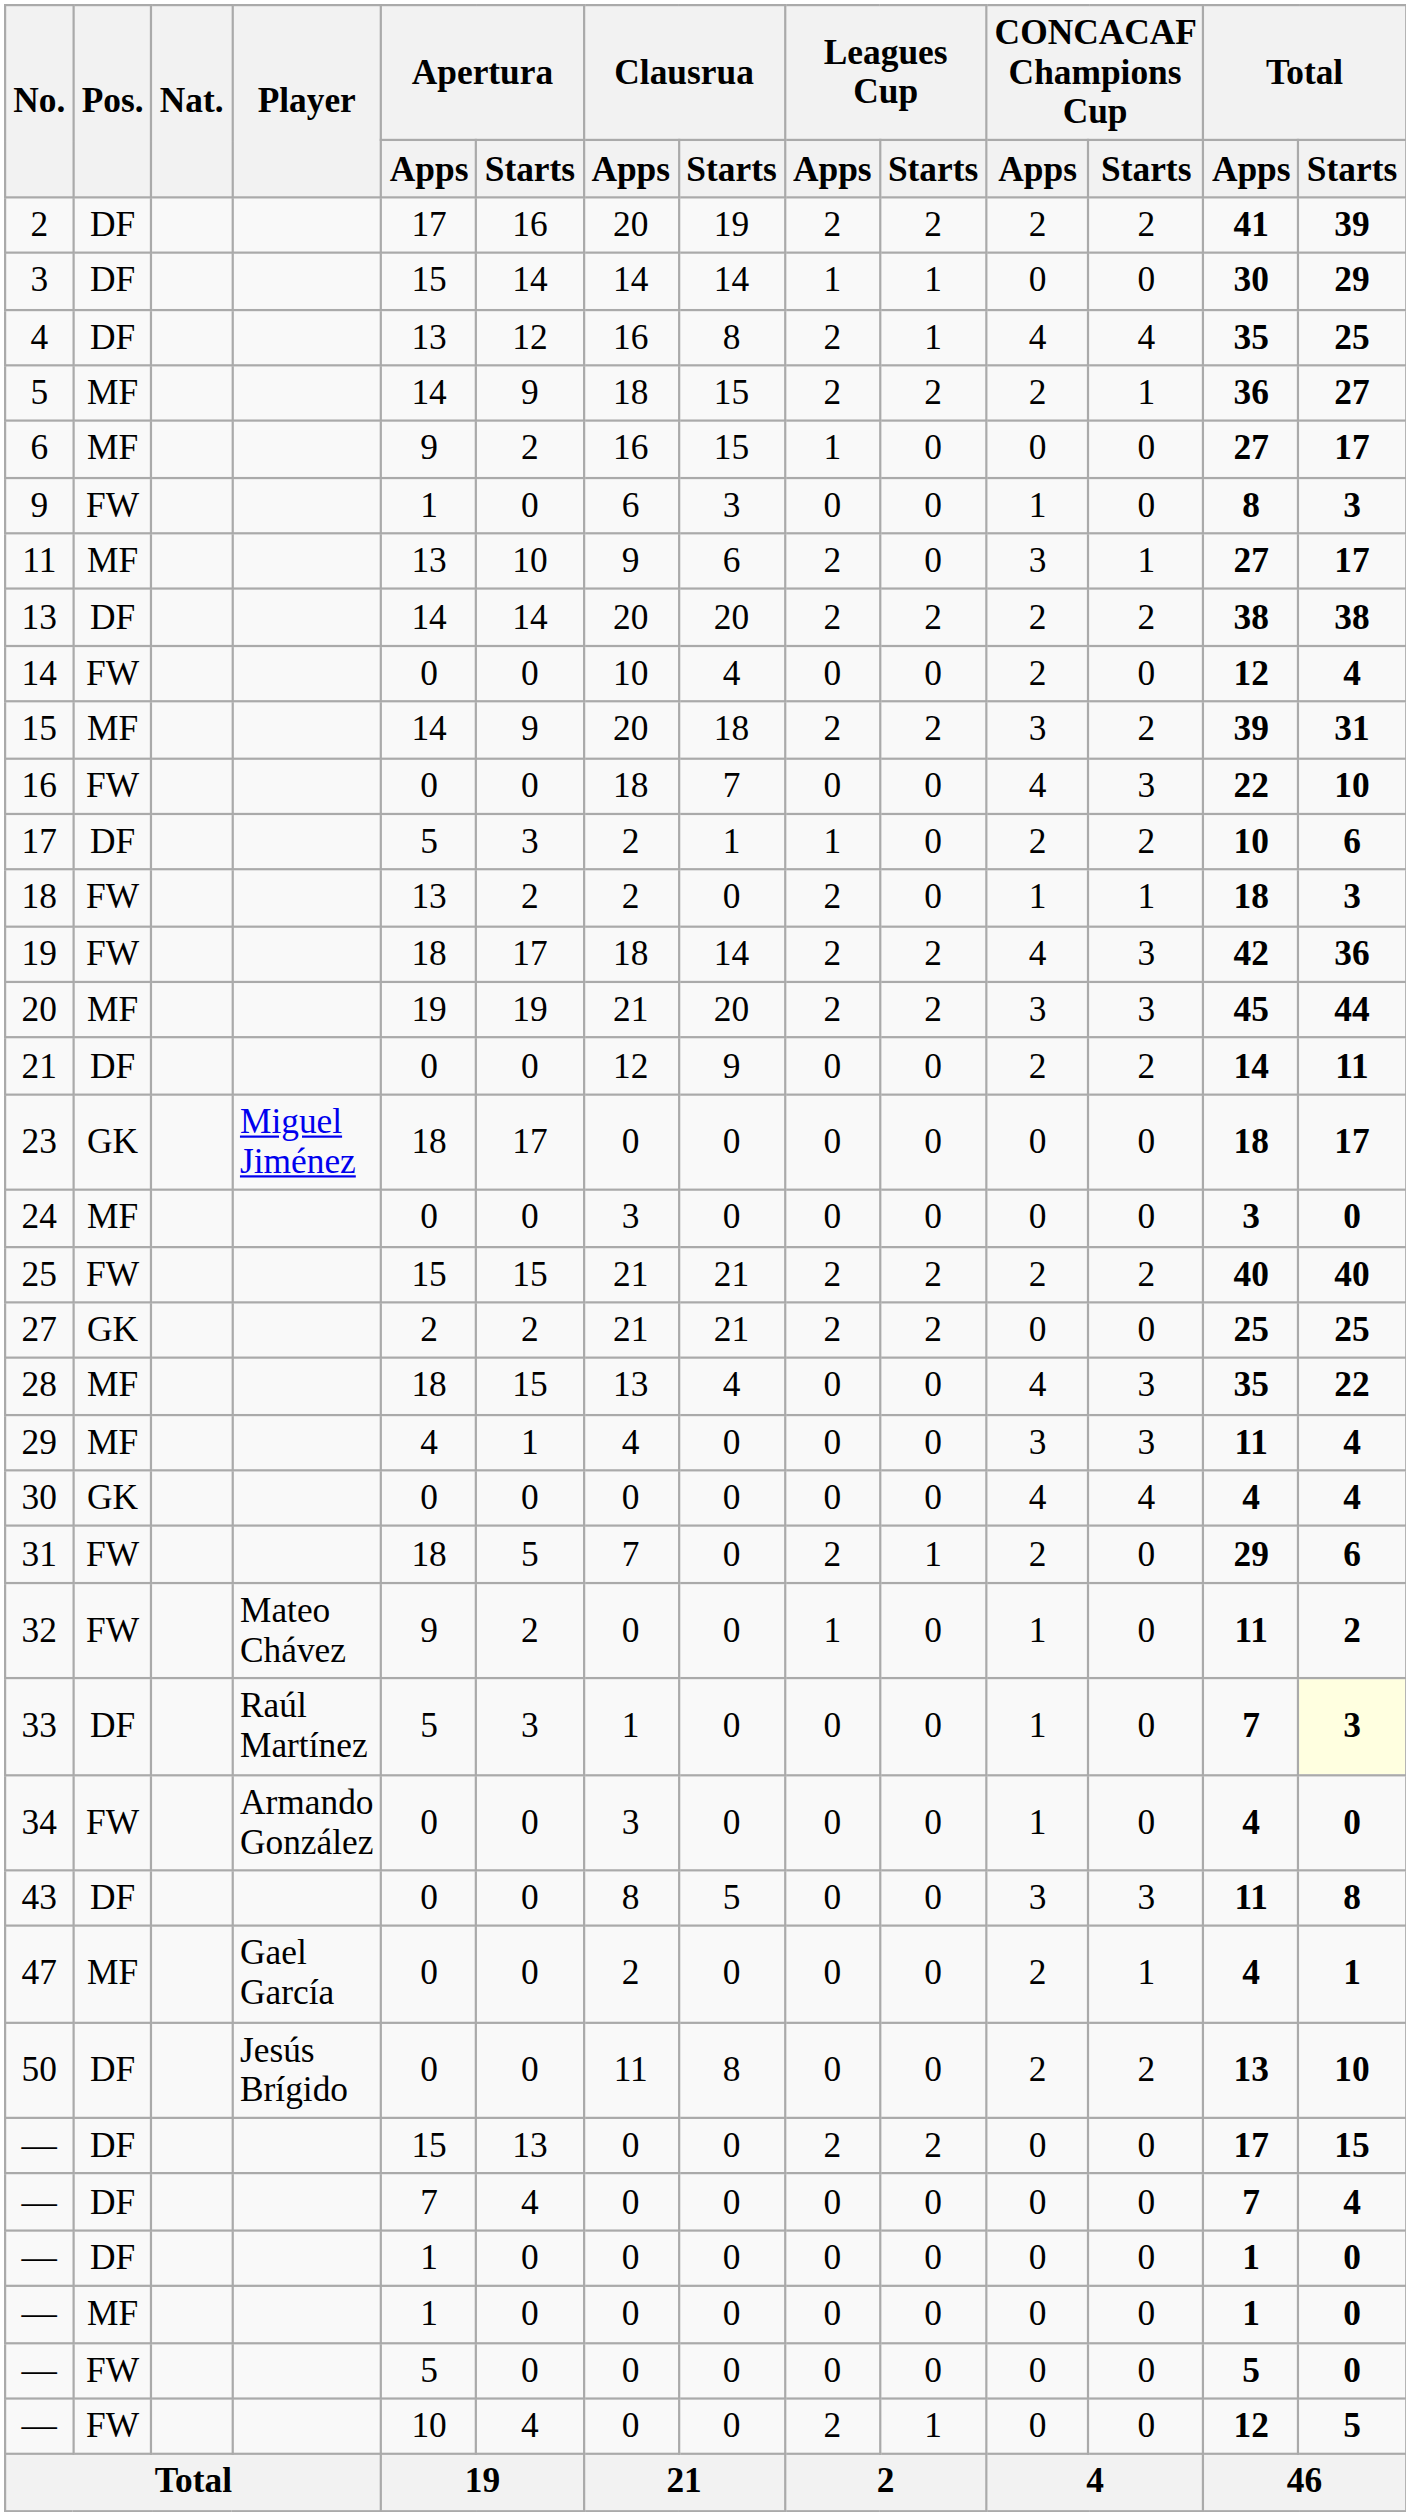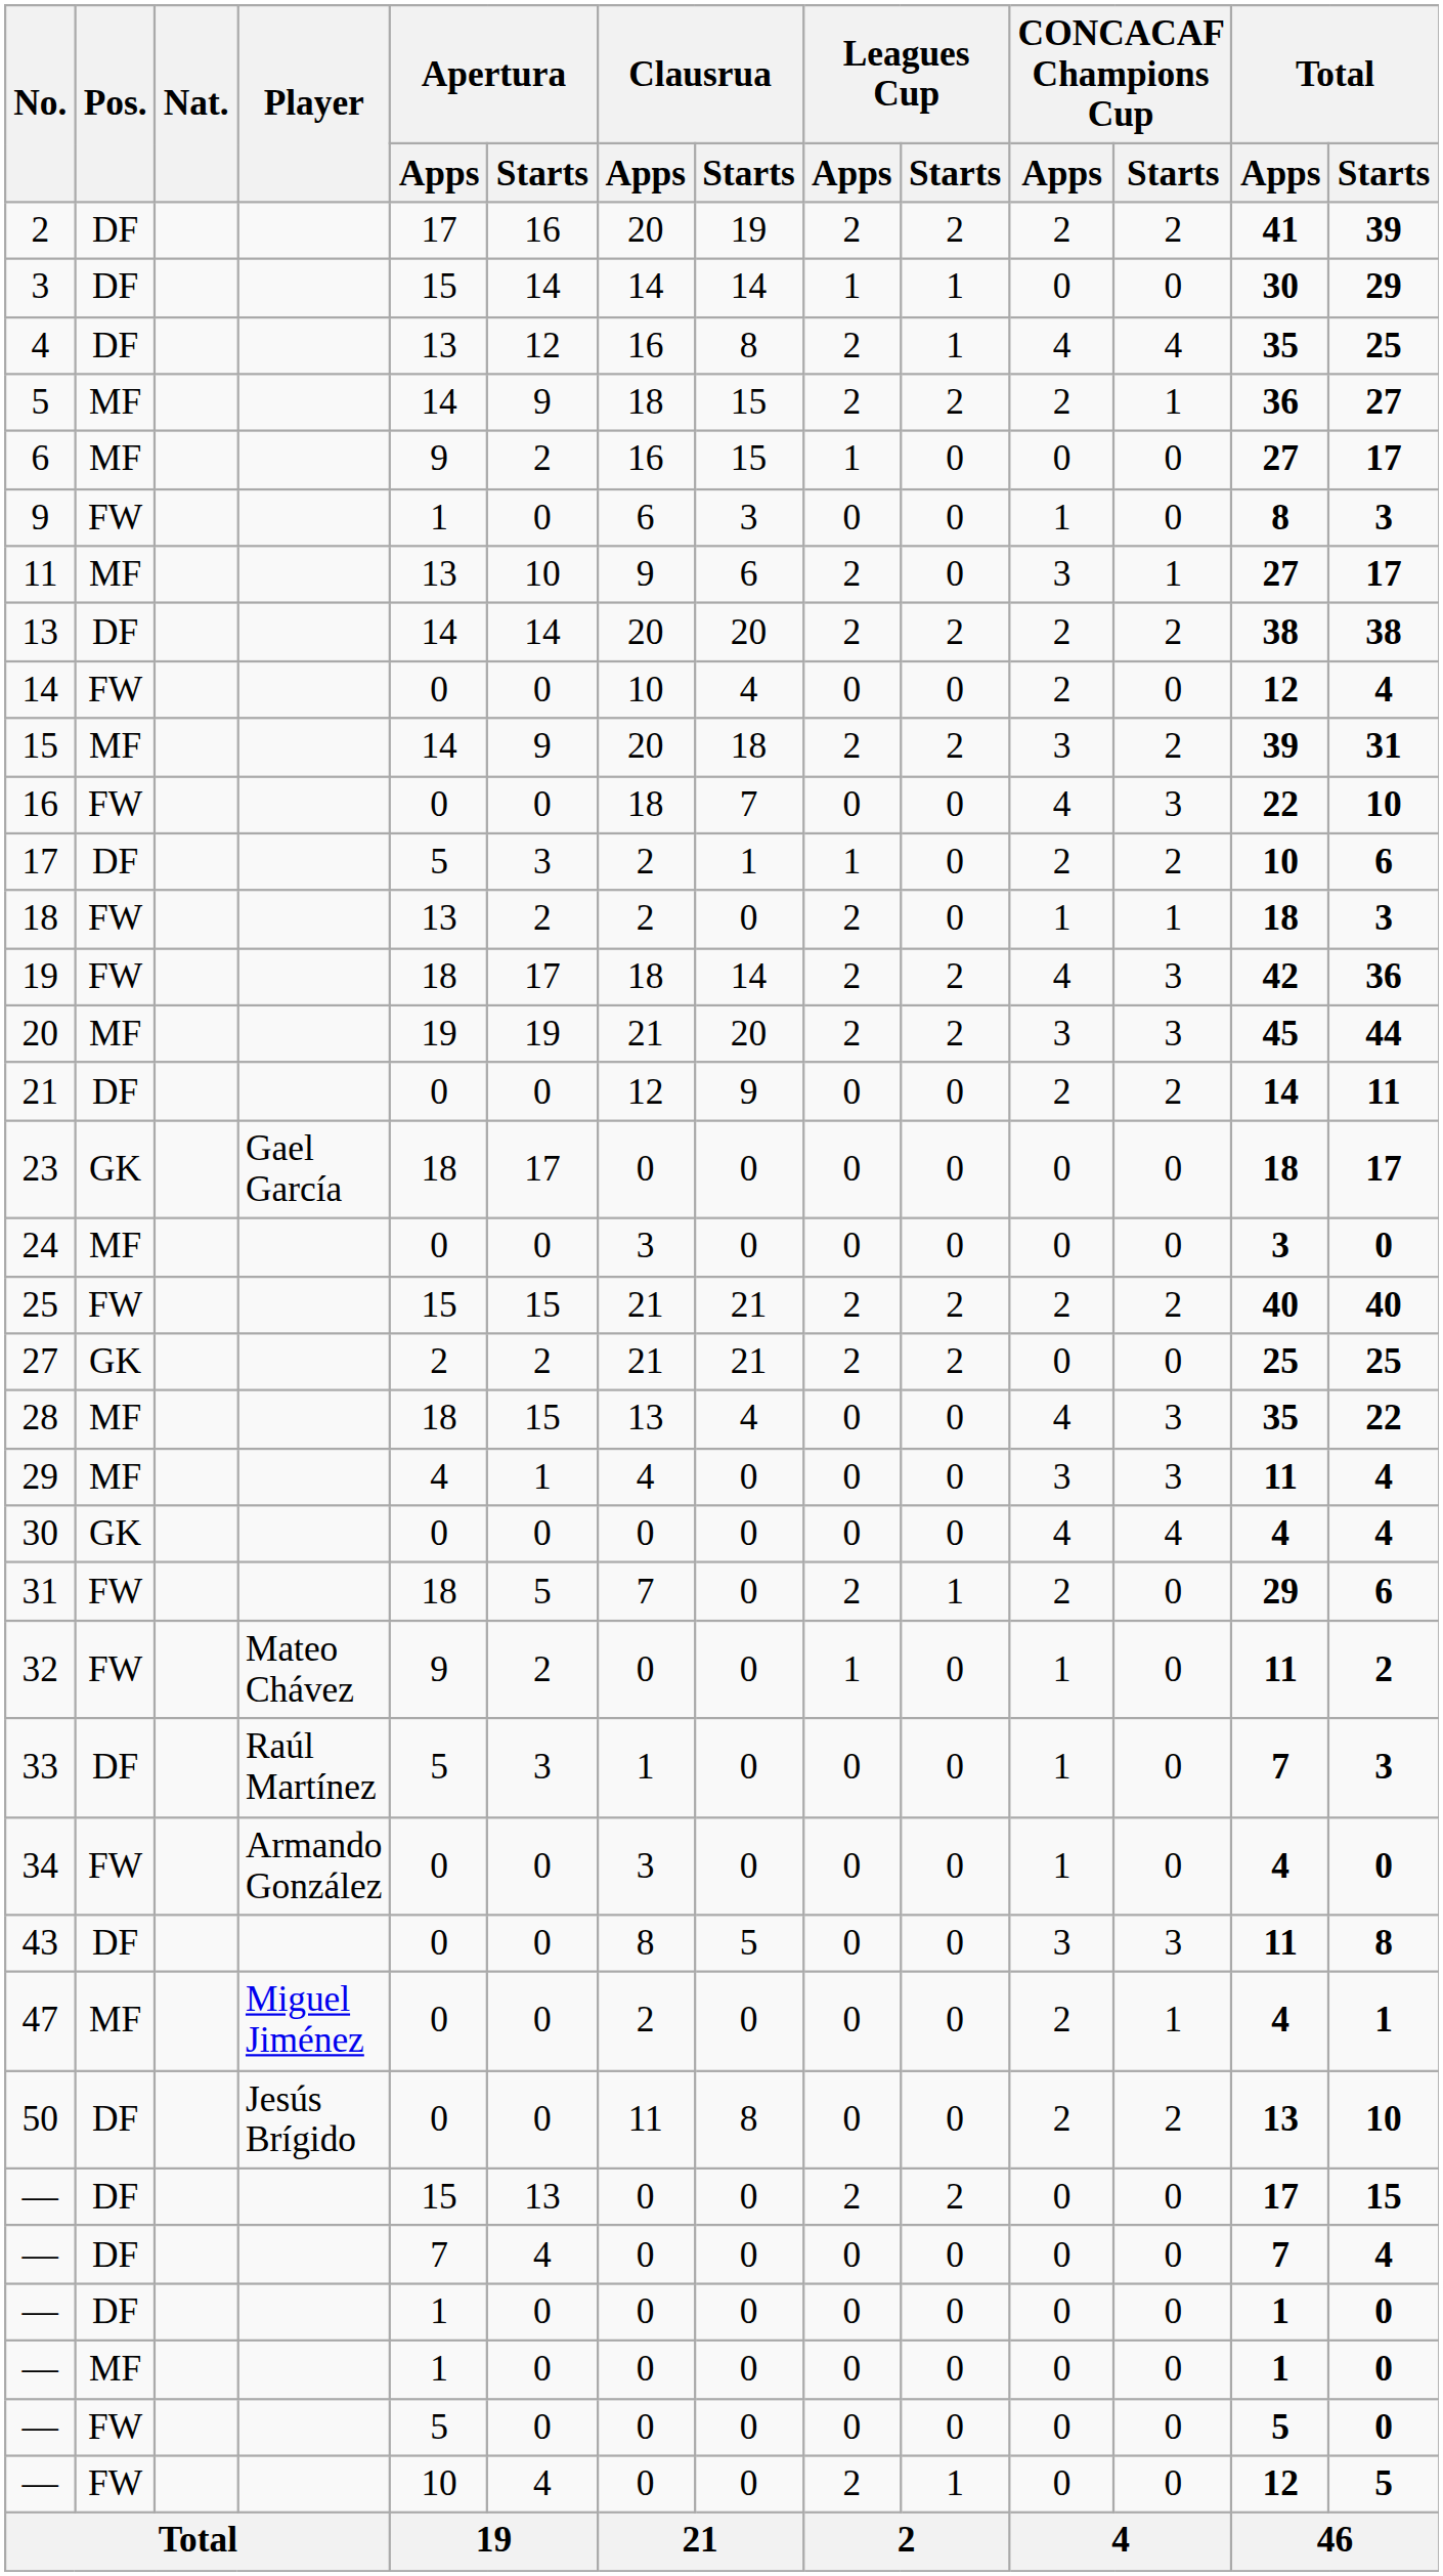 <table class="wikitable sortable" style="text-align:center">
 <tr>
 <th rowspan="2">No.</th>
 <th rowspan="2">Pos.</th>
 <th rowspan="2">Nat.</th>
 <th rowspan="2">Player</th>
 <th colspan="2">Apertura</th>
 <th colspan="2">Clausrua</th>
 <th colspan="2">Leagues Cup</th>
 <th colspan="2">CONCACAF Champions Cup</th>
 <th colspan="2">Total</th>
 </tr>
 <tr>
 <th>Apps</th>
 <th>Starts</th>
 <th>Apps</th>
 <th>Starts</th>
 <th>Apps</th>
 <th>Starts</th>
 <th>Apps</th>
 <th>Starts</th>
 <th>Apps</th>
 <th>Starts</th>
 </tr>
 <tr>
 <td>2</td>
 <td>DF</td>
 <td></td>
 <td align=left></td>
 <td>17</td>
 <td>16</td>
 <td>20</td>
 <td>19</td>
 <td>2</td>
 <td>2</td>
 <td>2</td>
 <td>2</td>
 <td><strong>41</strong></td>
 <td><strong>39</strong></td>
 </tr>
 <tr>
 <td>3</td>
 <td>DF</td>
 <td></td>
 <td align=left></td>
 <td>15</td>
 <td>14</td>
 <td>14</td>
 <td>14</td>
 <td>1</td>
 <td>1</td>
 <td>0</td>
 <td>0</td>
 <td><strong>30</strong></td>
 <td><strong>29</strong></td>
 </tr>
 <tr>
 <td>4</td>
 <td>DF</td>
 <td></td>
 <td align=left></td>
 <td>13</td>
 <td>12</td>
 <td>16</td>
 <td>8</td>
 <td>2</td>
 <td>1</td>
 <td>4</td>
 <td>4</td>
 <td><strong>35</strong></td>
 <td><strong>25</strong></td>
 </tr>
 <tr>
 <td>5</td>
 <td>MF</td>
 <td></td>
 <td align=left></td>
 <td>14</td>
 <td>9</td>
 <td>18</td>
 <td>15</td>
 <td>2</td>
 <td>2</td>
 <td>2</td>
 <td>1</td>
 <td><strong>36</strong></td>
 <td><strong>27</strong></td>
 </tr>
 <tr>
 <td>6</td>
 <td>MF</td>
 <td></td>
 <td align=left></td>
 <td>9</td>
 <td>2</td>
 <td>16</td>
 <td>15</td>
 <td>1</td>
 <td>0</td>
 <td>0</td>
 <td>0</td>
 <td><strong>27</strong></td>
 <td><strong>17</strong></td>
 </tr>
 <tr>
 <td>9</td>
 <td>FW</td>
 <td></td>
 <td align=left></td>
 <td>1</td>
 <td>0</td>
 <td>6</td>
 <td>3</td>
 <td>0</td>
 <td>0</td>
 <td>1</td>
 <td>0</td>
 <td><strong>8</strong></td>
 <td><strong>3</strong></td>
 </tr>
 <tr>
 <td>11</td>
 <td>MF</td>
 <td></td>
 <td align=left></td>
 <td>13</td>
 <td>10</td>
 <td>9</td>
 <td>6</td>
 <td>2</td>
 <td>0</td>
 <td>3</td>
 <td>1</td>
 <td><strong>27</strong></td>
 <td><strong>17</strong></td>
 </tr>
 <tr>
 <td>13</td>
 <td>DF</td>
 <td></td>
 <td align=left></td>
 <td>14</td>
 <td>14</td>
 <td>20</td>
 <td>20</td>
 <td>2</td>
 <td>2</td>
 <td>2</td>
 <td>2</td>
 <td><strong>38</strong></td>
 <td><strong>38</strong></td>
 </tr>
 <tr>
 <td>14</td>
 <td>FW</td>
 <td></td>
 <td align=left></td>
 <td>0</td>
 <td>0</td>
 <td>10</td>
 <td>4</td>
 <td>0</td>
 <td>0</td>
 <td>2</td>
 <td>0</td>
 <td><strong>12</strong></td>
 <td><strong>4</strong></td>
 </tr>
 <tr>
 <td>15</td>
 <td>MF</td>
 <td></td>
 <td align=left></td>
 <td>14</td>
 <td>9</td>
 <td>20</td>
 <td>18</td>
 <td>2</td>
 <td>2</td>
 <td>3</td>
 <td>2</td>
 <td><strong>39</strong></td>
 <td><strong>31</strong></td>
 </tr>
 <tr>
 <td>16</td>
 <td>FW</td>
 <td></td>
 <td align=left></td>
 <td>0</td>
 <td>0</td>
 <td>18</td>
 <td>7</td>
 <td>0</td>
 <td>0</td>
 <td>4</td>
 <td>3</td>
 <td><strong>22</strong></td>
 <td><strong>10</strong></td>
 </tr>
 <tr>
 <td>17</td>
 <td>DF</td>
 <td></td>
 <td align=left></td>
 <td>5</td>
 <td>3</td>
 <td>2</td>
 <td>1</td>
 <td>1</td>
 <td>0</td>
 <td>2</td>
 <td>2</td>
 <td><strong>10</strong></td>
 <td><strong>6</strong></td>
 </tr>
 <tr>
 <td>18</td>
 <td>FW</td>
 <td></td>
 <td align=left></td>
 <td>13</td>
 <td>2</td>
 <td>2</td>
 <td>0</td>
 <td>2</td>
 <td>0</td>
 <td>1</td>
 <td>1</td>
 <td><strong>18</strong></td>
 <td><strong>3</strong></td>
 </tr>
 <tr>
 <td>19</td>
 <td>FW</td>
 <td></td>
 <td align=left></td>
 <td>18</td>
 <td>17</td>
 <td>18</td>
 <td>14</td>
 <td>2</td>
 <td>2</td>
 <td>4</td>
 <td>3</td>
 <td><strong>42</strong></td>
 <td><strong>36</strong></td>
 </tr>
 <tr>
 <td>20</td>
 <td>MF</td>
 <td></td>
 <td align=left></td>
 <td>19</td>
 <td>19</td>
 <td>21</td>
 <td>20</td>
 <td>2</td>
 <td>2</td>
 <td>3</td>
 <td>3</td>
 <td><strong>45</strong></td>
 <td><strong>44</strong></td>
 </tr>
 <tr>
 <td>21</td>
 <td>DF</td>
 <td></td>
 <td align=left></td>
 <td>0</td>
 <td>0</td>
 <td>12</td>
 <td>9</td>
 <td>0</td>
 <td>0</td>
 <td>2</td>
 <td>2</td>
 <td><strong>14</strong></td>
 <td><strong>11</strong></td>
 </tr>
 <tr>
 <td>23</td>
 <td>GK</td>
 <td></td>
-<td align=left><a href='#'>Miguel Jiménez</a></td>
+<td align=left>Gael García</td>
 <td>18</td>
 <td>17</td>
 <td>0</td>
 <td>0</td>
 <td>0</td>
 <td>0</td>
 <td>0</td>
 <td>0</td>
 <td><strong>18</strong></td>
 <td><strong>17</strong></td>
 </tr>
 <tr>
 <td>24</td>
 <td>MF</td>
 <td></td>
 <td align=left></td>
 <td>0</td>
 <td>0</td>
 <td>3</td>
 <td>0</td>
 <td>0</td>
 <td>0</td>
 <td>0</td>
 <td>0</td>
 <td><strong>3</strong></td>
 <td><strong>0</strong></td>
 </tr>
 <tr>
 <td>25</td>
 <td>FW</td>
 <td></td>
 <td align=left></td>
 <td>15</td>
 <td>15</td>
 <td>21</td>
 <td>21</td>
 <td>2</td>
 <td>2</td>
 <td>2</td>
 <td>2</td>
 <td><strong>40</strong></td>
 <td><strong>40</strong></td>
 </tr>
 <tr>
 <td>27</td>
 <td>GK</td>
 <td></td>
 <td align=left></td>
 <td>2</td>
 <td>2</td>
 <td>21</td>
 <td>21</td>
 <td>2</td>
 <td>2</td>
 <td>0</td>
 <td>0</td>
 <td><strong>25</strong></td>
 <td><strong>25</strong></td>
 </tr>
 <tr>
 <td>28</td>
 <td>MF</td>
 <td></td>
 <td align=left></td>
 <td>18</td>
 <td>15</td>
 <td>13</td>
 <td>4</td>
 <td>0</td>
 <td>0</td>
 <td>4</td>
 <td>3</td>
 <td><strong>35</strong></td>
 <td><strong>22</strong></td>
 </tr>
 <tr>
 <td>29</td>
 <td>MF</td>
 <td></td>
 <td align=left></td>
 <td>4</td>
 <td>1</td>
 <td>4</td>
 <td>0</td>
 <td>0</td>
 <td>0</td>
 <td>3</td>
 <td>3</td>
 <td><strong>11</strong></td>
 <td><strong>4</strong></td>
 </tr>
 <tr>
 <td>30</td>
 <td>GK</td>
 <td></td>
 <td align=left></td>
 <td>0</td>
 <td>0</td>
 <td>0</td>
 <td>0</td>
 <td>0</td>
 <td>0</td>
 <td>4</td>
 <td>4</td>
 <td><strong>4</strong></td>
 <td><strong>4</strong></td>
 </tr>
 <tr>
 <td>31</td>
 <td>FW</td>
 <td></td>
 <td align=left></td>
 <td>18</td>
 <td>5</td>
 <td>7</td>
 <td>0</td>
 <td>2</td>
 <td>1</td>
 <td>2</td>
 <td>0</td>
 <td><strong>29</strong></td>
 <td><strong>6</strong></td>
 </tr>
 <tr>
 <td>32</td>
 <td>FW</td>
 <td></td>
 <td align=left>Mateo Chávez</td>
 <td>9</td>
 <td>2</td>
 <td>0</td>
 <td>0</td>
 <td>1</td>
 <td>0</td>
 <td>1</td>
 <td>0</td>
 <td><strong>11</strong></td>
 <td><strong>2</strong></td>
 </tr>
 <tr>
 <td>33</td>
 <td>DF</td>
 <td></td>
 <td align=left>Raúl Martínez</td>
 <td>5</td>
 <td>3</td>
 <td>1</td>
 <td>0</td>
 <td>0</td>
 <td>0</td>
 <td>1</td>
 <td>0</td>
 <td><strong>7</strong></td>
-<td style="background: lightyellow;"><strong>3</strong></td>
+<td><strong>3</strong></td>
 </tr>
 <tr>
 <td>34</td>
 <td>FW</td>
 <td></td>
 <td align=left>Armando González</td>
 <td>0</td>
 <td>0</td>
 <td>3</td>
 <td>0</td>
 <td>0</td>
 <td>0</td>
 <td>1</td>
 <td>0</td>
 <td><strong>4</strong></td>
 <td><strong>0</strong></td>
 </tr>
 <tr>
 <td>43</td>
 <td>DF</td>
 <td></td>
 <td align=left></td>
 <td>0</td>
 <td>0</td>
 <td>8</td>
 <td>5</td>
 <td>0</td>
 <td>0</td>
 <td>3</td>
 <td>3</td>
 <td><strong>11</strong></td>
 <td><strong>8</strong></td>
 </tr>
 <tr>
 <td>47</td>
 <td>MF</td>
 <td></td>
-<td align=left>Gael García</td>
+<td align=left><a href='#'>Miguel Jiménez</a></td>
 <td>0</td>
 <td>0</td>
 <td>2</td>
 <td>0</td>
 <td>0</td>
 <td>0</td>
 <td>2</td>
 <td>1</td>
 <td><strong>4</strong></td>
 <td><strong>1</strong></td>
 </tr>
 <tr>
 <td>50</td>
 <td>DF</td>
 <td></td>
 <td align=left>Jesús Brígido</td>
 <td>0</td>
 <td>0</td>
 <td>11</td>
 <td>8</td>
 <td>0</td>
 <td>0</td>
 <td>2</td>
 <td>2</td>
 <td><strong>13</strong></td>
 <td><strong>10</strong></td>
 </tr>
 <tr>
 <td>—</td>
 <td>DF</td>
 <td></td>
 <td align=left></td>
 <td>15</td>
 <td>13</td>
 <td>0</td>
 <td>0</td>
 <td>2</td>
 <td>2</td>
 <td>0</td>
 <td>0</td>
 <td><strong>17</strong></td>
 <td><strong>15</strong></td>
 </tr>
 <tr>
 <td>—</td>
 <td>DF</td>
 <td></td>
 <td align=left></td>
 <td>7</td>
 <td>4</td>
 <td>0</td>
 <td>0</td>
 <td>0</td>
 <td>0</td>
 <td>0</td>
 <td>0</td>
 <td><strong>7</strong></td>
 <td><strong>4</strong></td>
 </tr>
 <tr>
 <td>—</td>
 <td>DF</td>
 <td></td>
 <td align=left></td>
 <td>1</td>
 <td>0</td>
 <td>0</td>
 <td>0</td>
 <td>0</td>
 <td>0</td>
 <td>0</td>
 <td>0</td>
 <td><strong>1</strong></td>
 <td><strong>0</strong></td>
 </tr>
 <tr>
 <td>—</td>
 <td>MF</td>
 <td></td>
 <td align=left></td>
 <td>1</td>
 <td>0</td>
 <td>0</td>
 <td>0</td>
 <td>0</td>
 <td>0</td>
 <td>0</td>
 <td>0</td>
 <td><strong>1</strong></td>
 <td><strong>0</strong></td>
 </tr>
 <tr>
 <td>—</td>
 <td>FW</td>
 <td></td>
 <td align=left></td>
 <td>5</td>
 <td>0</td>
 <td>0</td>
 <td>0</td>
 <td>0</td>
 <td>0</td>
 <td>0</td>
 <td>0</td>
 <td><strong>5</strong></td>
 <td><strong>0</strong></td>
 </tr>
 <tr>
 <td>—</td>
 <td>FW</td>
 <td></td>
 <td align=left></td>
 <td>10</td>
 <td>4</td>
 <td>0</td>
 <td>0</td>
 <td>2</td>
 <td>1</td>
 <td>0</td>
 <td>0</td>
 <td><strong>12</strong></td>
 <td><strong>5</strong></td>
 </tr>
 <tr class="sortbottom">
 <th colspan=4>Total</th>
 <th colspan=2>19</th>
 <th colspan=2>21</th>
 <th colspan=2>2</th>
 <th colspan=2>4</th>
 <th colspan=2>46</th>
 </tr>
 </table>
